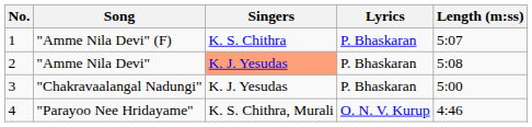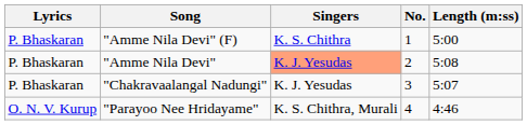 <table class="wikitable">
 <tr>
-<th>No.</th>
+<th>Lyrics</th>
 <th>Song</th>
 <th>Singers</th>
-<th>Lyrics</th>
+<th>No.</th>
 <th>Length (m:ss)</th>
 </tr>
 <tr>
-<td>1</td>
+<td><a href='#'>P. Bhaskaran</a></td>
 <td>"Amme Nila Devi" (F)</td>
 <td><a href='#'>K. S. Chithra</a></td>
-<td><a href='#'>P. Bhaskaran</a></td>
+<td>1</td>
+<td>5:00</td>
+</tr>
+<tr>
+<td>P. Bhaskaran</td>
+<td>"Amme Nila Devi"</td>
+<td style="background: lightsalmon;"><a href='#'>K. J. Yesudas</a></td>
+<td>2</td>
+<td>5:08</td>
+</tr>
+<tr>
+<td>P. Bhaskaran</td>
+<td>"Chakravaalangal Nadungi"</td>
+<td>K. J. Yesudas</td>
+<td>3</td>
 <td>5:07</td>
 </tr>
 <tr>
-<td>2</td>
-<td>"Amme Nila Devi"</td>
-<td style="background: lightsalmon;"><a href='#'>K. J. Yesudas</a></td>
-<td>P. Bhaskaran</td>
-<td>5:08</td>
-</tr>
-<tr>
-<td>3</td>
-<td>"Chakravaalangal Nadungi"</td>
-<td>K. J. Yesudas</td>
-<td>P. Bhaskaran</td>
-<td>5:00</td>
-</tr>
-<tr>
-<td>4</td>
+<td><a href='#'>O. N. V. Kurup</a></td>
 <td>"Parayoo Nee Hridayame"</td>
 <td>K. S. Chithra, Murali</td>
-<td><a href='#'>O. N. V. Kurup</a></td>
+<td>4</td>
 <td>4:46</td>
 </tr>
 </table>
